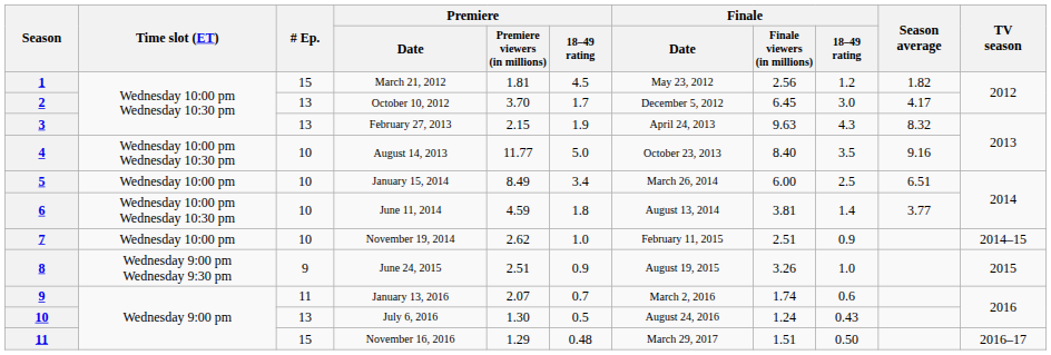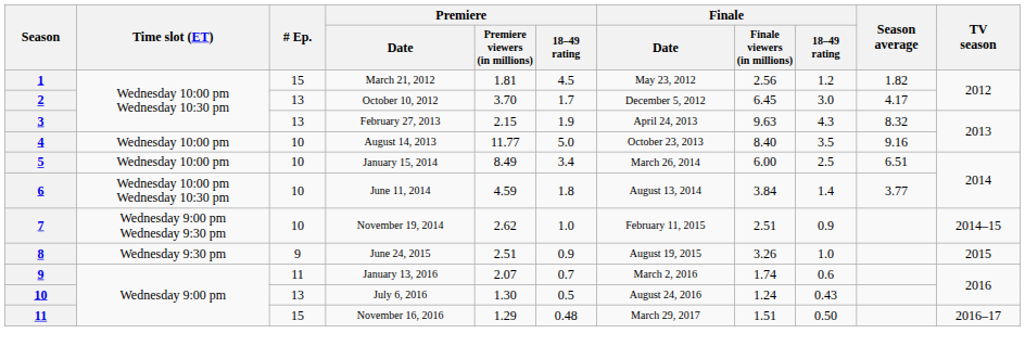 <table class="wikitable" style="text-align:center;">
 <tr>
 <th rowspan=2>Season</th>
 <th rowspan=2>Time slot (<a href='#'>ET</a>)</th>
 <th rowspan=2># Ep.</th>
 <th colspan=3>Premiere</th>
 <th colspan=3>Finale</th>
 <th rowspan=2>Season<br>average</th>
 <th rowspan=2>TV<br>season</th>
 </tr>
 <tr>
 <th>Date</th>
 <th span style="width:6%; font-size:smaller;">Premiere viewers<br>(in millions)</th>
 <th span style="width:6%; font-size:smaller;">18–49<br>rating</th>
 <th>Date</th>
 <th span style="width:6%; font-size:smaller;">Finale viewers<br>(in millions)</th>
 <th span style="width:6%; font-size:smaller;">18–49<br>rating</th>
 </tr>
 <tr>
 <th><a href='#'>1</a></th>
 <td rowspan="3">Wednesday 10:00 pm<br>Wednesday 10:30 pm</td>
 <td>15</td>
 <td style="text-align:center; font-size:smaller;">March 21, 2012</td>
 <td>1.81</td>
 <td>4.5</td>
 <td style="text-align:center; font-size:smaller;">May 23, 2012</td>
 <td>2.56</td>
 <td>1.2</td>
 <td>1.82</td>
 <td rowspan="2">2012</td>
 </tr>
 <tr>
 <th><a href='#'>2</a></th>
 <td>13</td>
 <td style="text-align:center; font-size:smaller;">October 10, 2012</td>
 <td>3.70</td>
 <td>1.7</td>
 <td style="text-align:center; font-size:smaller;">December 5, 2012</td>
 <td>6.45</td>
 <td>3.0</td>
 <td>4.17</td>
 </tr>
 <tr>
 <th><a href='#'>3</a></th>
 <td>13</td>
 <td style="text-align:center; font-size:smaller;">February 27, 2013</td>
 <td>2.15</td>
 <td>1.9</td>
 <td style="text-align:center; font-size:smaller;">April 24, 2013</td>
 <td>9.63</td>
 <td>4.3</td>
 <td>8.32</td>
 <td rowspan="2">2013</td>
 </tr>
 <tr>
 <th><a href='#'>4</a></th>
-<td>Wednesday 10:00 pm<br>Wednesday 10:30 pm</td>
+<td>Wednesday 10:00 pm</td>
 <td>10</td>
 <td style="text-align:center; font-size:smaller;">August 14, 2013</td>
 <td>11.77</td>
 <td>5.0</td>
 <td style="text-align:center; font-size:smaller;">October 23, 2013</td>
 <td>8.40</td>
 <td>3.5</td>
 <td>9.16</td>
 </tr>
 <tr>
 <th><a href='#'>5</a></th>
 <td>Wednesday 10:00 pm</td>
 <td>10</td>
 <td style="text-align:center; font-size:smaller;">January 15, 2014</td>
 <td>8.49</td>
 <td>3.4</td>
 <td style="text-align:center; font-size:smaller;">March 26, 2014</td>
 <td>6.00</td>
 <td>2.5</td>
 <td>6.51</td>
 <td rowspan="2">2014</td>
 </tr>
 <tr>
 <th><a href='#'>6</a></th>
 <td>Wednesday 10:00 pm<br>Wednesday 10:30 pm</td>
 <td>10</td>
 <td style="text-align:center; font-size:smaller;">June 11, 2014</td>
 <td>4.59</td>
 <td>1.8</td>
 <td style="text-align:center; font-size:smaller;">August 13, 2014</td>
-<td>3.81</td>
+<td>3.84</td>
 <td>1.4</td>
 <td>3.77</td>
 </tr>
 <tr>
 <th><a href='#'>7</a></th>
-<td>Wednesday 10:00 pm</td>
+<td>Wednesday 9:00 pm<br>Wednesday 9:30 pm</td>
 <td>10</td>
 <td style="text-align:center; font-size:smaller;">November 19, 2014</td>
 <td>2.62</td>
 <td>1.0</td>
 <td style="text-align:center; font-size:smaller;">February 11, 2015</td>
 <td>2.51</td>
 <td>0.9</td>
 <td></td>
 <td>2014–15</td>
 </tr>
 <tr>
 <th><a href='#'>8</a></th>
-<td>Wednesday 9:00 pm<br>Wednesday 9:30 pm</td>
+<td>Wednesday 9:30 pm</td>
 <td>9</td>
 <td style="text-align:center; font-size:smaller;">June 24, 2015</td>
 <td>2.51</td>
 <td>0.9</td>
 <td style="text-align:center; font-size:smaller;">August 19, 2015</td>
 <td>3.26</td>
 <td>1.0</td>
 <td></td>
 <td>2015</td>
 </tr>
 <tr>
 <th><a href='#'>9</a></th>
 <td rowspan="3">Wednesday 9:00 pm</td>
 <td>11</td>
 <td style="text-align:center; font-size:smaller;">January 13, 2016</td>
 <td>2.07</td>
 <td>0.7</td>
 <td style="text-align:center; font-size:smaller;">March 2, 2016</td>
 <td>1.74</td>
 <td>0.6</td>
 <td></td>
 <td rowspan="2">2016</td>
 </tr>
 <tr>
 <th><a href='#'>10</a></th>
 <td>13</td>
 <td style="text-align:center; font-size:smaller;">July 6, 2016</td>
 <td>1.30</td>
 <td>0.5</td>
 <td style="text-align:center; font-size:smaller;">August 24, 2016</td>
 <td>1.24</td>
 <td>0.43</td>
 <td></td>
 </tr>
 <tr>
 <th><a href='#'>11</a></th>
 <td>15</td>
 <td style="text-align:center; font-size:smaller;">November 16, 2016</td>
 <td>1.29</td>
 <td>0.48</td>
 <td style="text-align:center; font-size:smaller;">March 29, 2017</td>
 <td>1.51</td>
 <td>0.50</td>
 <td></td>
 <td>2016–17</td>
 </tr>
 </table>
